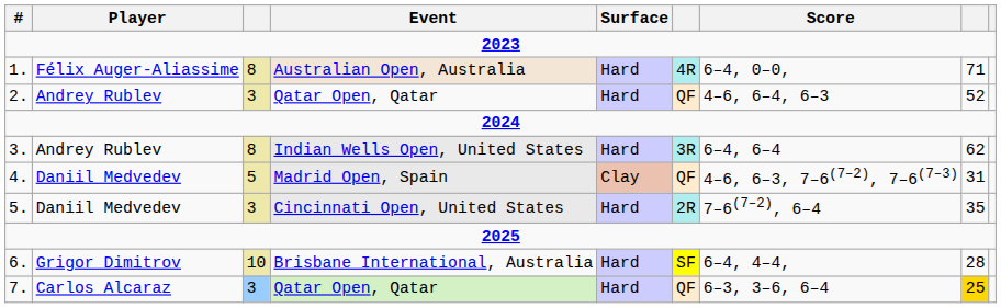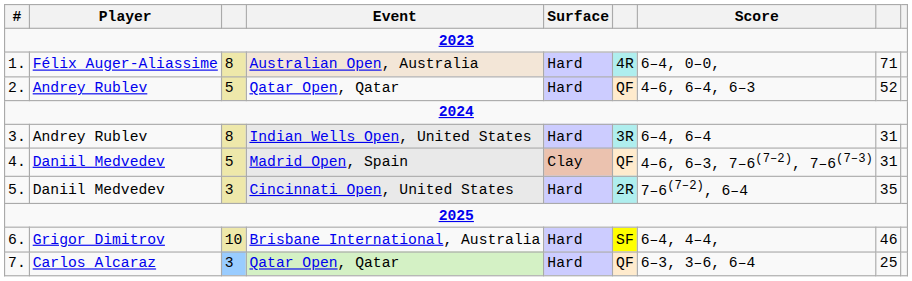 <table class="wikitable sortable">
 <tr>
 <th class="unsortable">#</th>
 <th>Player</th>
 <th></th>
 <th>Event</th>
 <th>Surface</th>
 <th class="unsortable"></th>
 <th class="unsortable">Score</th>
 <th class="unsortable"></th>
 <th class="unsortable"></th>
 </tr>
 <tr>
 <td colspan="9" align=center><strong><a href='#'>2023</a></strong></td>
 </tr>
 <tr>
 <td>1.</td>
 <td> <a href='#'>Félix Auger-Aliassime</a></td>
 <td bgcolor=eee8aa>8</td>
 <td bgcolor=f3e6d7><a href='#'>Australian Open</a>, Australia</td>
 <td bgcolor=ccccff>Hard</td>
 <td bgcolor=afeeee>4R</td>
 <td>6–4, 0–0, </td>
 <td>71</td>
 <td></td>
 </tr>
 <tr>
 <td>2.</td>
 <td> <a href='#'>Andrey Rublev</a></td>
-<td bgcolor=eee8aa>3</td>
+<td bgcolor=eee8aa>5</td>
 <td><a href='#'>Qatar Open</a>, Qatar</td>
 <td bgcolor=ccccff>Hard</td>
 <td bgcolor=ffebcd>QF</td>
 <td>4–6, 6–4, 6–3</td>
 <td>52</td>
 <td></td>
 </tr>
 <tr>
 <td colspan="9" align=center><strong><a href='#'>2024</a></strong></td>
 </tr>
 <tr>
 <td>3.</td>
 <td> Andrey Rublev</td>
 <td bgcolor=eee8aa>8</td>
 <td bgcolor=e9e9e9><a href='#'>Indian Wells Open</a>, United States</td>
 <td bgcolor=ccccff>Hard</td>
 <td bgcolor=afeeee>3R</td>
 <td>6–4, 6–4</td>
-<td>62</td>
+<td>31</td>
 <td></td>
 </tr>
 <tr>
 <td>4.</td>
 <td> <a href='#'>Daniil Medvedev</a></td>
 <td bgcolor=eee8aa>5</td>
 <td bgcolor=e9e9e9><a href='#'>Madrid Open</a>, Spain</td>
 <td bgcolor=ebc2af>Clay</td>
 <td bgcolor=ffebcd>QF</td>
 <td>4–6, 6–3, 7–6<sup>(7–2)</sup>, 7–6<sup>(7–3)</sup></td>
 <td>31</td>
 <td></td>
 </tr>
 <tr>
 <td>5.</td>
 <td> Daniil Medvedev</td>
 <td bgcolor=eee8aa>3</td>
 <td bgcolor=e9e9e9><a href='#'>Cincinnati Open</a>, United States</td>
 <td bgcolor=ccccff>Hard</td>
 <td bgcolor=afeeee>2R</td>
 <td>7–6<sup>(7–2)</sup>, 6–4</td>
 <td>35</td>
 <td></td>
 </tr>
 <tr>
 <td colspan="9" align=center><strong><a href='#'>2025</a></strong></td>
 </tr>
 <tr>
 <td>6.</td>
 <td> <a href='#'>Grigor Dimitrov</a></td>
 <td bgcolor=eee8aa>10</td>
 <td><a href='#'>Brisbane International</a>, Australia</td>
 <td bgcolor=ccccff>Hard</td>
 <td bgcolor=yellow>SF</td>
 <td>6–4, 4–4, </td>
-<td>28</td>
+<td>46</td>
 <td></td>
 </tr>
 <tr>
 <td>7.</td>
 <td> <a href='#'>Carlos Alcaraz</a></td>
 <td bgcolor=99ccff>3</td>
 <td bgcolor=d4f1c5><a href='#'>Qatar Open</a>, Qatar</td>
 <td bgcolor=ccccff>Hard</td>
 <td bgcolor=ffebcd>QF</td>
 <td>6–3, 3–6, 6–4</td>
-<td style="background: gold;">25</td>
+<td>25</td>
 <td></td>
 </tr>
 </table>
